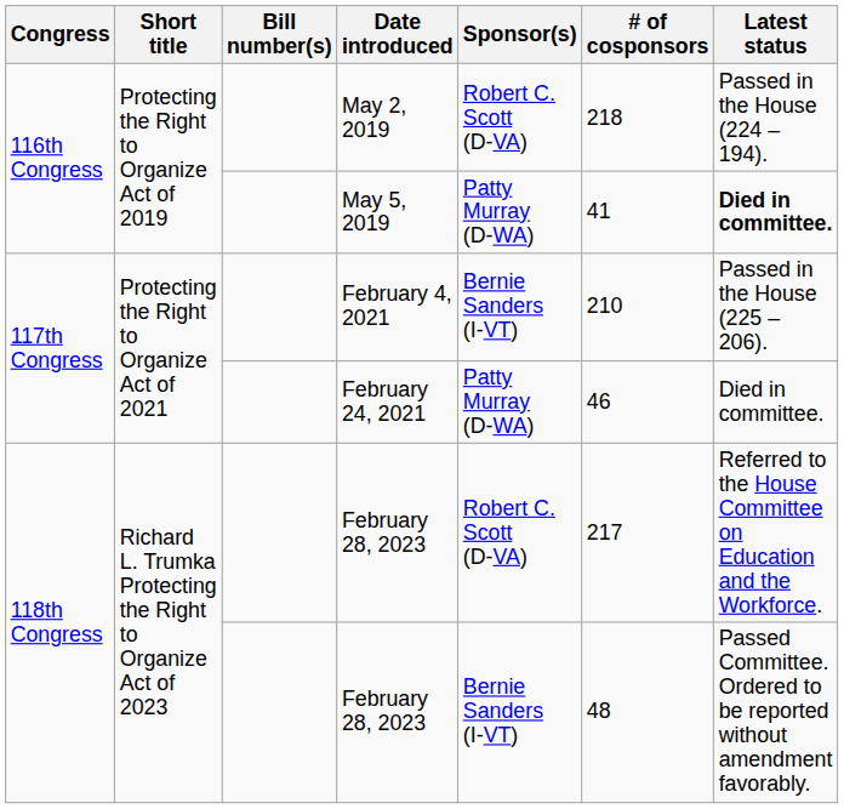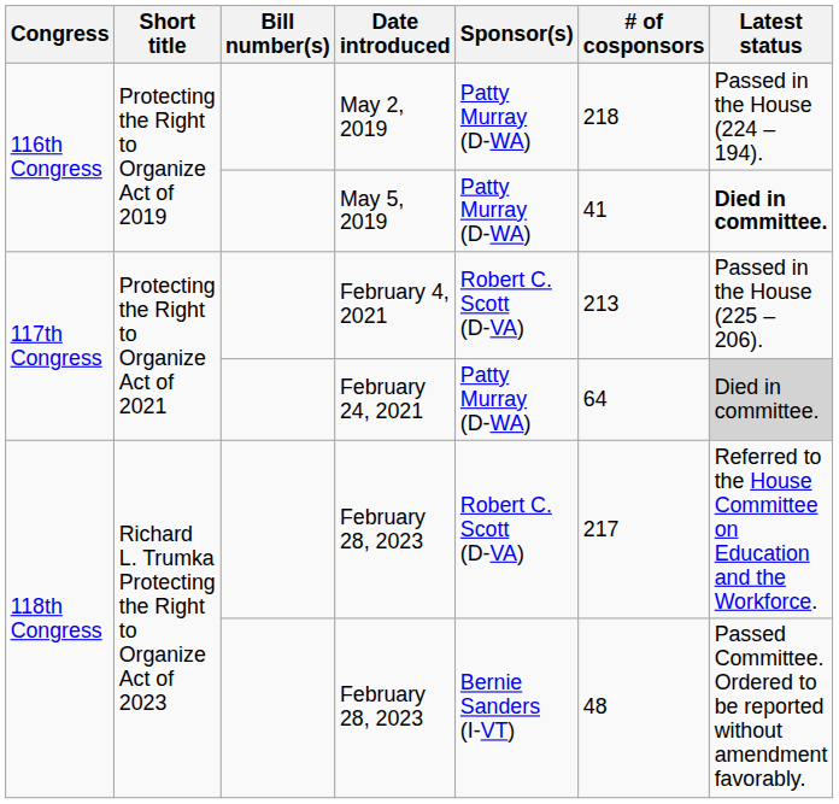 <table class="wikitable">
 <tr>
 <th>Congress</th>
 <th>Short title</th>
 <th>Bill number(s)</th>
 <th>Date introduced</th>
 <th>Sponsor(s)</th>
 <th># of cosponsors</th>
 <th>Latest status</th>
 </tr>
 <tr>
 <td rowspan="2"><a href='#'>116th Congress</a></td>
 <td rowspan="2">Protecting the Right to Organize Act of 2019</td>
 <td></td>
 <td>May 2, 2019</td>
-<td><a href='#'>Robert C. Scott</a><br>(D-<a href='#'>VA</a>)</td>
+<td><a href='#'>Patty Murray</a><br>(D-<a href='#'>WA</a>)</td>
 <td>218</td>
 <td>Passed in the House (224 – 194).</td>
 </tr>
 <tr>
 <td></td>
 <td>May 5, 2019</td>
 <td><a href='#'>Patty Murray</a><br>(D-<a href='#'>WA</a>)</td>
 <td>41</td>
 <td><strong>Died in committee.</strong></td>
 </tr>
 <tr>
 <td rowspan="2"><a href='#'>117th Congress</a></td>
 <td rowspan="2">Protecting the Right to Organize Act of 2021</td>
 <td></td>
 <td>February 4, 2021</td>
-<td><a href='#'>Bernie Sanders</a><br>(I-<a href='#'>VT</a>)</td>
-<td>210</td>
+<td><a href='#'>Robert C. Scott</a><br>(D-<a href='#'>VA</a>)</td>
+<td>213</td>
 <td>Passed in the House  (225 – 206).</td>
 </tr>
 <tr>
 <td></td>
 <td>February 24, 2021</td>
 <td><a href='#'>Patty Murray</a><br>(D-<a href='#'>WA</a>)</td>
-<td>46</td>
-<td>Died in committee.</td>
+<td>64</td>
+<td style="background: lightgrey;">Died in committee.</td>
 </tr>
 <tr>
 <td rowspan="2"><a href='#'>118th Congress</a></td>
 <td rowspan="2">Richard L. Trumka Protecting the Right to Organize Act of 2023</td>
 <td></td>
 <td>February 28, 2023</td>
 <td><a href='#'>Robert C. Scott</a><br>(D-<a href='#'>VA</a>)</td>
 <td>217</td>
 <td>Referred to the <a href='#'> House Committee on Education and the Workforce</a>.</td>
 </tr>
 <tr>
 <td></td>
 <td>February 28, 2023</td>
 <td><a href='#'>Bernie Sanders</a><br>(I-<a href='#'>VT</a>)</td>
 <td>48</td>
 <td>Passed Committee. Ordered to be reported without amendment favorably.</td>
 </tr>
 </table>
